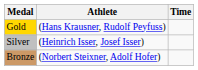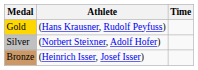 <table class="wikitable">
 <tr>
 <th>Medal</th>
 <th>Athlete</th>
 <th>Time</th>
 </tr>
 <tr>
 <td bgcolor="gold">Gold</td>
 <td> (<a href='#'>Hans Krausner</a>, <a href='#'>Rudolf Peyfuss</a>)</td>
 <td></td>
 </tr>
 <tr>
 <td bgcolor="silver">Silver</td>
-<td> (<a href='#'>Heinrich Isser</a>, <a href='#'>Josef Isser</a>)</td>
+<td> (<a href='#'>Norbert Steixner</a>, <a href='#'>Adolf Hofer</a>)</td>
 <td></td>
 </tr>
 <tr>
 <td bgcolor="CC9966">Bronze</td>
-<td> (<a href='#'>Norbert Steixner</a>, <a href='#'>Adolf Hofer</a>)</td>
+<td> (<a href='#'>Heinrich Isser</a>, <a href='#'>Josef Isser</a>)</td>
 <td></td>
 </tr>
 </table>
